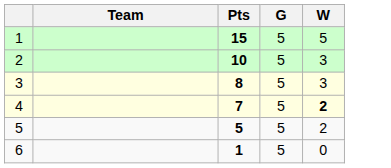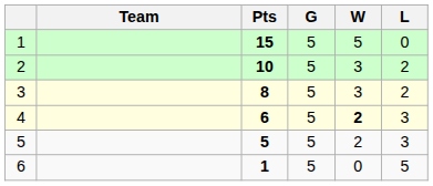 <table class=wikitable style="text-align:center">
 <tr bgcolor="#DCDCDC">
 <th width="25"></th>
 <th width="200">Team</th>
 <th width="40">Pts</th>
 <th width="40">G</th>
 <th width="40">W</th>
+<th width="40">L</th>
 </tr>
 <tr bgcolor=#CCFFCC>
 <td>1</td>
 <td align=left></td>
 <td><strong>15</strong></td>
 <td>5</td>
 <td>5</td>
+<td>0</td>
 </tr>
 <tr bgcolor=#CCFFCC>
 <td>2</td>
 <td align=left></td>
 <td><strong>10</strong></td>
 <td>5</td>
 <td>3</td>
+<td>2</td>
 </tr>
 <tr bgcolor=lightyellow>
 <td>3</td>
 <td align=left></td>
 <td><strong>8</strong></td>
 <td>5</td>
 <td>3</td>
+<td>2</td>
 </tr>
 <tr bgcolor=lightyellow>
 <td>4</td>
 <td align=left></td>
-<td><strong>7</strong></td>
+<td><strong>6</strong></td>
 <td>5</td>
 <td><strong>2</strong></td>
+<td>3</td>
 </tr>
 <tr>
 <td>5</td>
 <td align=left></td>
 <td><strong>5</strong></td>
 <td>5</td>
 <td>2</td>
+<td>3</td>
 </tr>
 <tr>
 <td>6</td>
 <td align=left></td>
 <td><strong>1</strong></td>
 <td>5</td>
 <td>0</td>
+<td>5</td>
 </tr>
 </table>
